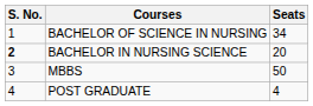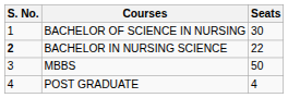 <table class="wikitable sortable">
 <tr>
 <th>S. No.</th>
 <th>Courses</th>
 <th>Seats</th>
 </tr>
 <tr>
 <td>1</td>
 <td>BACHELOR OF SCIENCE IN NURSING</td>
-<td>34</td>
+<td>30</td>
 </tr>
 <tr>
 <td><strong>2</strong></td>
 <td>BACHELOR IN NURSING SCIENCE</td>
-<td>20</td>
+<td>22</td>
 </tr>
 <tr>
 <td>3</td>
 <td>MBBS</td>
 <td>50</td>
 </tr>
 <tr>
 <td>4</td>
 <td>POST GRADUATE</td>
 <td>4</td>
 </tr>
 </table>
